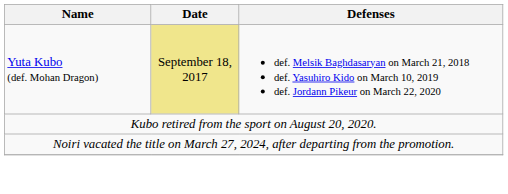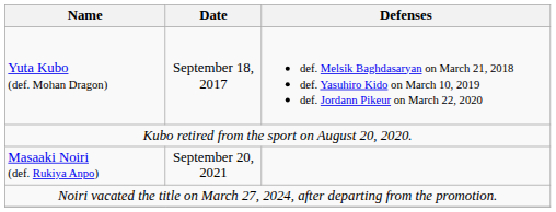 <table class="wikitable" width=100%>
 <tr>
 <th width=25%>Name</th>
 <th width=15%>Date</th>
 <th width=45%>Defenses</th>
 </tr>
 <tr>
 <td align=left> <a href='#'>Yuta Kubo</a> <br><small>(def. Mohan Dragon)</small></td>
-<td align=center style="background: khaki;">September 18, 2017</td>
+<td align=center>September 18, 2017</td>
 <td><br><ul><li><small>def. <a href='#'>Melsik Baghdasaryan</a> on March 21, 2018</small></li><li><small>def. <a href='#'>Yasuhiro Kido</a> on March 10, 2019</small></li><li><small>def. <a href='#'>Jordann Pikeur</a> on March 22, 2020</small></li></ul></td>
 </tr>
 <tr>
 <td colspan=3 align=center><em>Kubo retired from the sport on August 20, 2020.</em></td>
+</tr>
+<tr>
+<td align=left> <a href='#'>Masaaki Noiri</a> <br><small>(def. <a href='#'>Rukiya Anpo</a>)</small></td>
+<td align=center>September 20, 2021</td>
+<td></td>
 </tr>
 <tr>
 <td colspan=3 align=center><em>Noiri vacated the title on March 27, 2024, after departing from the promotion.</em></td>
 </tr>
 <tr>
 </tr>
 </table>
